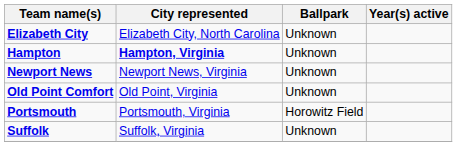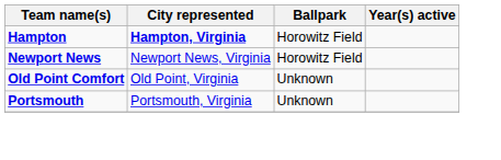 <table class="wikitable">
 <tr>
 <th>Team name(s)</th>
 <th>City represented</th>
 <th>Ballpark</th>
 <th>Year(s) active</th>
 </tr>
 <tr>
-<td><strong><a href='#'>Elizabeth City</a></strong></td>
-<td><a href='#'>Elizabeth City, North Carolina</a></td>
-<td>Unknown</td>
-<td></td>
-</tr>
-<tr>
 <td><strong><a href='#'>Hampton</a></strong></td>
 <td><strong><a href='#'>Hampton, Virginia</a></strong></td>
-<td>Unknown</td>
+<td>Horowitz Field</td>
 <td></td>
 </tr>
 <tr>
 <td><strong><a href='#'>Newport News</a></strong></td>
 <td><a href='#'>Newport News, Virginia</a></td>
-<td>Unknown</td>
+<td>Horowitz Field</td>
 <td></td>
 </tr>
 <tr>
 <td><strong><a href='#'>Old Point Comfort</a></strong></td>
 <td><a href='#'>Old Point, Virginia</a></td>
 <td>Unknown</td>
 <td></td>
 </tr>
 <tr>
 <td><strong><a href='#'>Portsmouth</a></strong></td>
 <td><a href='#'>Portsmouth, Virginia</a></td>
-<td>Horowitz Field</td>
-<td></td>
-</tr>
-<tr>
-<td><strong><a href='#'>Suffolk</a></strong></td>
-<td><a href='#'>Suffolk, Virginia</a></td>
 <td>Unknown</td>
 <td></td>
 </tr>
 <tr>
 </tr>
 </table>
